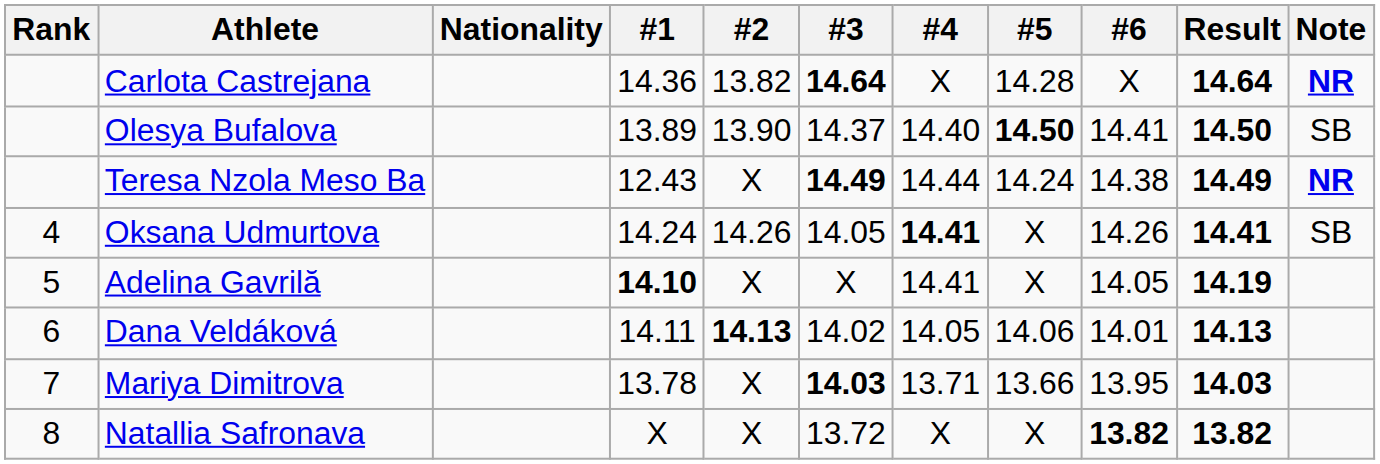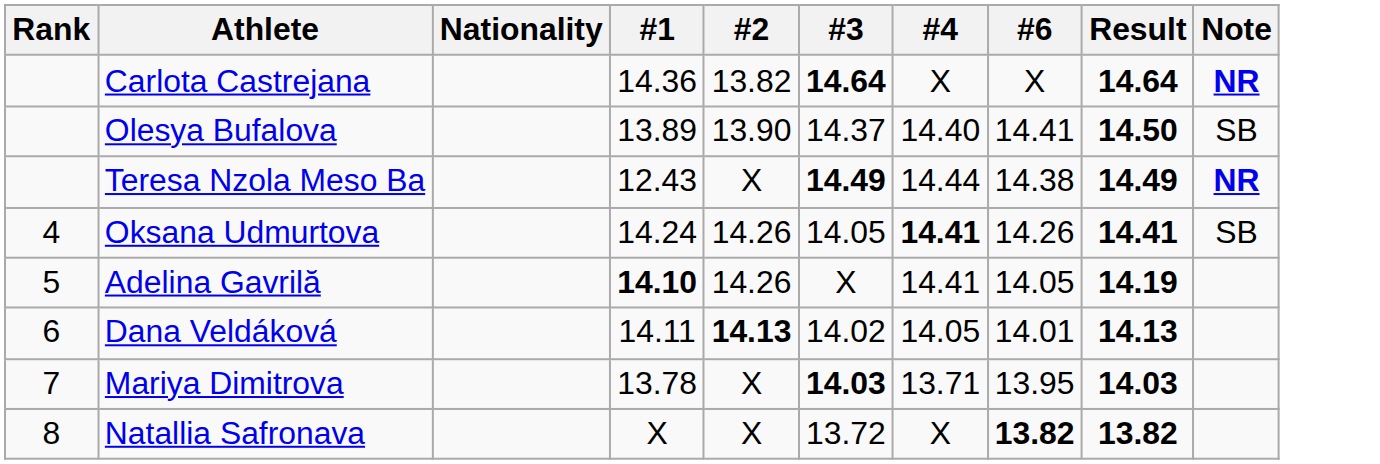 <table class="wikitable" style="text-align:center">
 <tr>
 <th>Rank</th>
 <th>Athlete</th>
 <th>Nationality</th>
 <th>#1</th>
 <th>#2</th>
 <th>#3</th>
 <th>#4</th>
-<th>#5</th>
 <th>#6</th>
 <th>Result</th>
 <th>Note</th>
 </tr>
 <tr>
 <td></td>
 <td align=left><a href='#'>Carlota Castrejana</a></td>
 <td align=left></td>
 <td>14.36</td>
 <td>13.82</td>
 <td><strong>14.64</strong></td>
 <td>X</td>
-<td>14.28</td>
 <td>X</td>
 <td><strong>14.64</strong></td>
 <td><strong><a href='#'>NR</a></strong></td>
 </tr>
 <tr>
 <td></td>
 <td align=left><a href='#'>Olesya Bufalova</a></td>
 <td align=left></td>
 <td>13.89</td>
 <td>13.90</td>
 <td>14.37</td>
 <td>14.40</td>
-<td><strong>14.50</strong></td>
 <td>14.41</td>
 <td><strong>14.50</strong></td>
 <td>SB</td>
 </tr>
 <tr>
 <td></td>
 <td align=left><a href='#'>Teresa Nzola Meso Ba</a></td>
 <td align=left></td>
 <td>12.43</td>
 <td>X</td>
 <td><strong>14.49</strong></td>
 <td>14.44</td>
-<td>14.24</td>
 <td>14.38</td>
 <td><strong>14.49</strong></td>
 <td><strong><a href='#'>NR</a></strong></td>
 </tr>
 <tr>
 <td>4</td>
 <td align=left><a href='#'>Oksana Udmurtova</a></td>
 <td align=left></td>
 <td>14.24</td>
 <td>14.26</td>
 <td>14.05</td>
 <td><strong>14.41</strong></td>
-<td>X</td>
 <td>14.26</td>
 <td><strong>14.41</strong></td>
 <td>SB</td>
 </tr>
 <tr>
 <td>5</td>
 <td align=left><a href='#'>Adelina Gavrilă</a></td>
 <td align=left></td>
 <td><strong>14.10</strong></td>
-<td>X</td>
+<td>14.26</td>
 <td>X</td>
 <td>14.41</td>
-<td>X</td>
 <td>14.05</td>
 <td><strong>14.19</strong></td>
 <td></td>
 </tr>
 <tr>
 <td>6</td>
 <td align=left><a href='#'>Dana Veldáková</a></td>
 <td align=left></td>
 <td>14.11</td>
 <td><strong>14.13</strong></td>
 <td>14.02</td>
 <td>14.05</td>
-<td>14.06</td>
 <td>14.01</td>
 <td><strong>14.13</strong></td>
 <td></td>
 </tr>
 <tr>
 <td>7</td>
 <td align=left><a href='#'>Mariya Dimitrova</a></td>
 <td align=left></td>
 <td>13.78</td>
 <td>X</td>
 <td><strong>14.03</strong></td>
 <td>13.71</td>
-<td>13.66</td>
 <td>13.95</td>
 <td><strong>14.03</strong></td>
 <td></td>
 </tr>
 <tr>
 <td>8</td>
 <td align=left><a href='#'>Natallia Safronava</a></td>
 <td align=left></td>
 <td>X</td>
 <td>X</td>
 <td>13.72</td>
 <td>X</td>
-<td>X</td>
 <td><strong>13.82</strong></td>
 <td><strong>13.82</strong></td>
 <td></td>
 </tr>
 </table>
